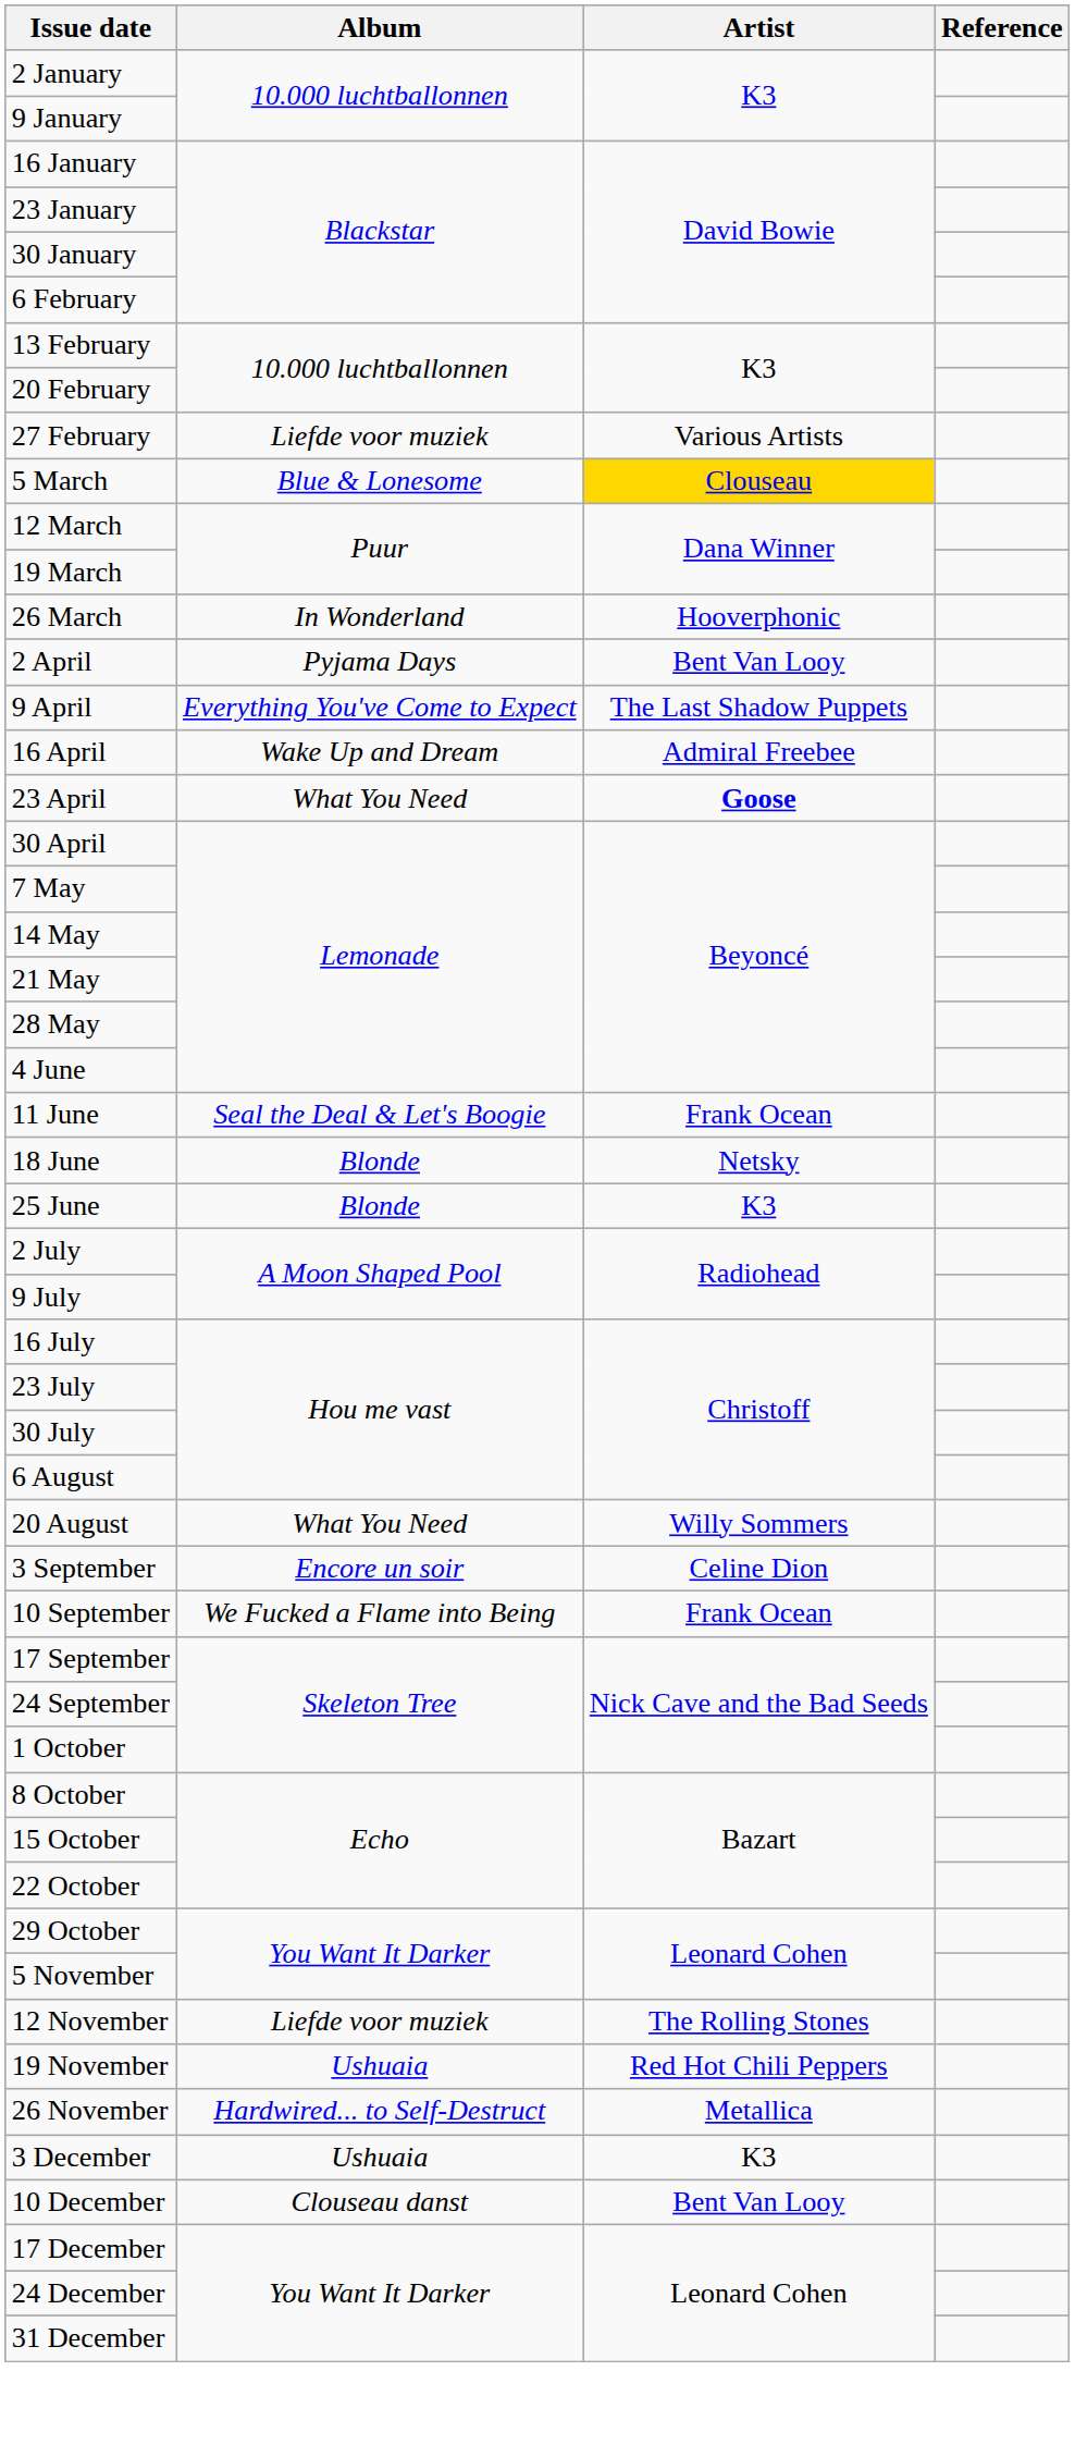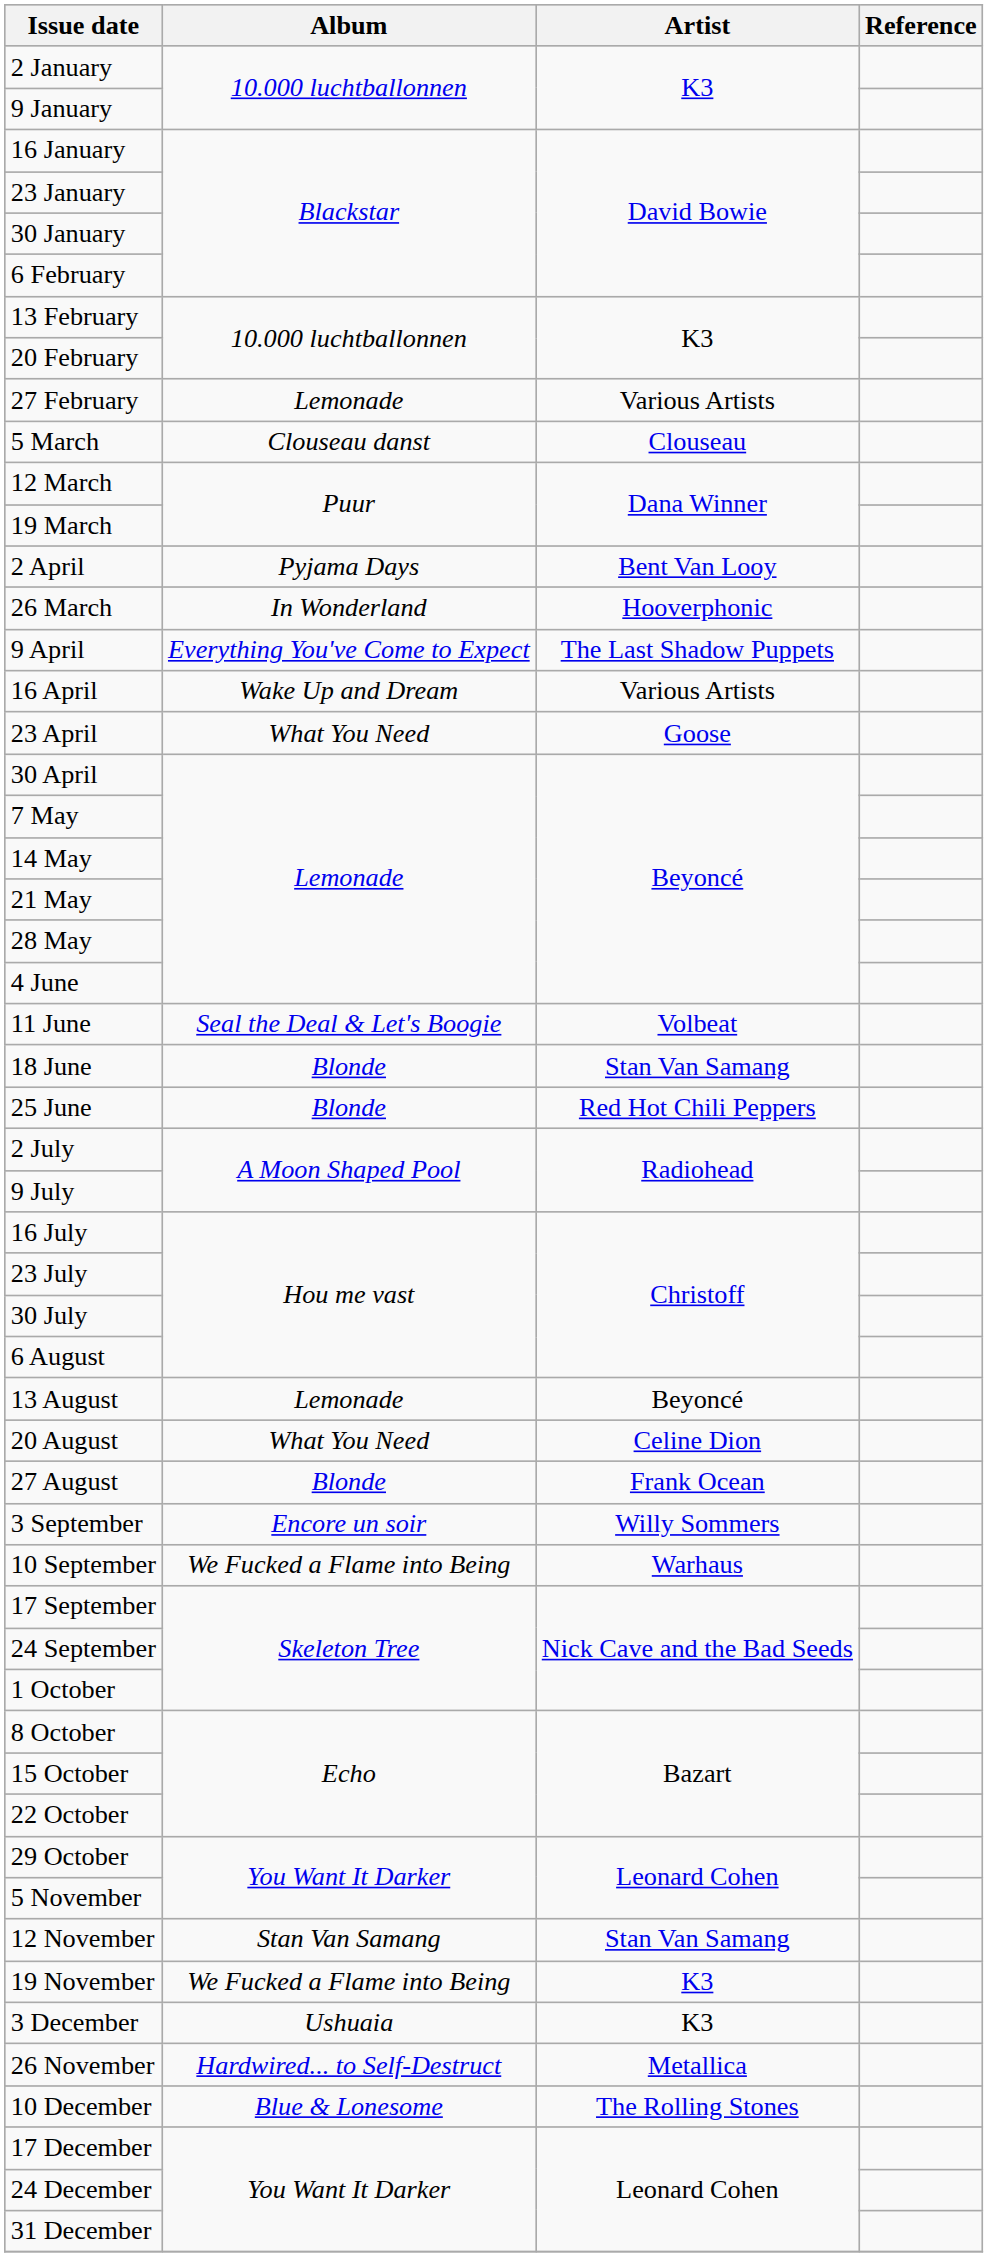 <table class="wikitable">
 <tr>
 <th>Issue date</th>
 <th>Album</th>
 <th>Artist</th>
 <th>Reference</th>
 </tr>
 <tr>
 <td>2 January</td>
 <td align="center" rowspan="2"><em><a href='#'>10.000 luchtballonnen</a></em></td>
 <td align="center" rowspan="2"><a href='#'>K3</a></td>
 <td align="center"></td>
 </tr>
 <tr>
 <td>9 January</td>
 <td align="center"></td>
 </tr>
 <tr>
 <td>16 January</td>
 <td align="center" rowspan="4"><em><a href='#'>Blackstar</a></em></td>
 <td align="center" rowspan="4"><a href='#'>David Bowie</a></td>
 <td align="center"></td>
 </tr>
 <tr>
 <td>23 January</td>
 <td align="center"></td>
 </tr>
 <tr>
 <td>30 January</td>
 <td align="center"></td>
 </tr>
 <tr>
 <td>6 February</td>
 <td align="center"></td>
 </tr>
 <tr>
 <td>13 February</td>
 <td align="center" rowspan="2"><em>10.000 luchtballonnen</em></td>
 <td align="center" rowspan="2">K3</td>
 <td align="center"></td>
 </tr>
 <tr>
 <td>20 February</td>
 <td align="center"></td>
 </tr>
 <tr>
 <td>27 February</td>
-<td align="center"><em>Liefde voor muziek</em></td>
+<td align="center"><em>Lemonade</em></td>
 <td align="center">Various Artists</td>
 <td align="center"></td>
 </tr>
 <tr>
 <td>5 March</td>
-<td align="center"><em><a href='#'>Blue & Lonesome</a></em></td>
-<td align="center" style="background: gold;"><a href='#'>Clouseau</a></td>
+<td align="center"><em>Clouseau danst</em></td>
+<td align="center"><a href='#'>Clouseau</a></td>
 <td align="center"></td>
 </tr>
 <tr>
 <td>12 March</td>
 <td align="center" rowspan="2"><em>Puur</em></td>
 <td align="center" rowspan="2"><a href='#'>Dana Winner</a></td>
 <td align="center"></td>
 </tr>
 <tr>
 <td>19 March</td>
 <td align="center"></td>
 </tr>
 <tr>
+<td>2 April</td>
+<td align="center"><em>Pyjama Days</em></td>
+<td align="center"><a href='#'>Bent Van Looy</a></td>
+<td align="center"></td>
+</tr>
+<tr>
 <td>26 March</td>
 <td align="center"><em>In Wonderland</em></td>
 <td align="center"><a href='#'>Hooverphonic</a></td>
-<td align="center"></td>
-</tr>
-<tr>
-<td>2 April</td>
-<td align="center"><em>Pyjama Days</em></td>
-<td align="center"><a href='#'>Bent Van Looy</a></td>
 <td align="center"></td>
 </tr>
 <tr>
 <td>9 April</td>
 <td align="center"><em><a href='#'>Everything You've Come to Expect</a></em></td>
 <td align="center"><a href='#'>The Last Shadow Puppets</a></td>
 <td align="center"></td>
 </tr>
 <tr>
 <td>16 April</td>
 <td align="center"><em>Wake Up and Dream</em></td>
-<td align="center"><a href='#'>Admiral Freebee</a></td>
+<td align="center">Various Artists</td>
 <td align="center"></td>
 </tr>
 <tr>
 <td>23 April</td>
 <td align="center"><em>What You Need</em></td>
-<td align="center"><strong><a href='#'>Goose</a></strong></td>
+<td align="center"><a href='#'>Goose</a></td>
 <td align="center"></td>
 </tr>
 <tr>
 <td>30 April</td>
 <td align="center" rowspan="6"><em><a href='#'>Lemonade</a></em></td>
 <td align="center" rowspan="6"><a href='#'>Beyoncé</a></td>
 <td align="center"></td>
 </tr>
 <tr>
 <td>7 May</td>
 <td align="center"></td>
 </tr>
 <tr>
 <td>14 May</td>
 <td align="center"></td>
 </tr>
 <tr>
 <td>21 May</td>
 <td align="center"></td>
 </tr>
 <tr>
 <td>28 May</td>
 <td align="center"></td>
 </tr>
 <tr>
 <td>4 June</td>
 <td align="center"></td>
 </tr>
 <tr>
 <td>11 June</td>
 <td align="center"><em><a href='#'>Seal the Deal & Let's Boogie</a></em></td>
-<td align="center"><a href='#'>Frank Ocean</a></td>
+<td align="center"><a href='#'>Volbeat</a></td>
 <td align="center"></td>
 </tr>
 <tr>
 <td>18 June</td>
 <td align="center"><em><a href='#'>Blonde</a></em></td>
-<td align="center"><a href='#'>Netsky</a></td>
+<td align="center"><a href='#'>Stan Van Samang</a></td>
 <td align="center"></td>
 </tr>
 <tr>
 <td>25 June</td>
 <td align="center"><em><a href='#'>Blonde</a></em></td>
-<td align="center"><a href='#'>K3</a></td>
+<td align="center"><a href='#'>Red Hot Chili Peppers</a></td>
 <td align="center"></td>
 </tr>
 <tr>
 <td>2 July</td>
 <td align="center" rowspan="2"><em><a href='#'>A Moon Shaped Pool</a></em></td>
 <td align="center" rowspan="2"><a href='#'>Radiohead</a></td>
 <td align="center"></td>
 </tr>
 <tr>
 <td>9 July</td>
 <td align="center"></td>
 </tr>
 <tr>
 <td>16 July</td>
 <td align="center" rowspan="4"><em>Hou me vast</em></td>
 <td align="center" rowspan="4"><a href='#'>Christoff</a></td>
 <td align="center"></td>
 </tr>
 <tr>
 <td>23 July</td>
 <td align="center"></td>
 </tr>
 <tr>
 <td>30 July</td>
 <td align="center"></td>
 </tr>
 <tr>
 <td>6 August</td>
 <td align="center"></td>
 </tr>
 <tr>
+<td>13 August</td>
+<td align="center"><em>Lemonade</em></td>
+<td align="center">Beyoncé</td>
+<td align="center"></td>
+</tr>
+<tr>
 <td>20 August</td>
 <td align="center"><em>What You Need</em></td>
-<td align="center"><a href='#'>Willy Sommers</a></td>
+<td align="center"><a href='#'>Celine Dion</a></td>
+<td align="center"></td>
+</tr>
+<tr>
+<td>27 August</td>
+<td align="center"><em><a href='#'>Blonde</a></em></td>
+<td align="center"><a href='#'>Frank Ocean</a></td>
 <td align="center"></td>
 </tr>
 <tr>
 <td>3 September</td>
 <td align="center"><em><a href='#'>Encore un soir</a></em></td>
-<td align="center"><a href='#'>Celine Dion</a></td>
+<td align="center"><a href='#'>Willy Sommers</a></td>
 <td align="center"></td>
 </tr>
 <tr>
 <td>10 September</td>
 <td align="center"><em>We Fucked a Flame into Being</em></td>
-<td align="center"><a href='#'>Frank Ocean</a></td>
+<td align="center"><a href='#'>Warhaus</a></td>
 <td align="center"></td>
 </tr>
 <tr>
 <td>17 September</td>
 <td align="center" rowspan="3"><em><a href='#'>Skeleton Tree</a></em></td>
 <td align="center" rowspan="3"><a href='#'>Nick Cave and the Bad Seeds</a></td>
 <td align="center"></td>
 </tr>
 <tr>
 <td>24 September</td>
 <td align="center"></td>
 </tr>
 <tr>
 <td>1 October</td>
 <td align="center"></td>
 </tr>
 <tr>
 <td>8 October</td>
 <td align="center" rowspan="3"><em>Echo</em></td>
 <td align="center" rowspan="3">Bazart</td>
 <td align="center"></td>
 </tr>
 <tr>
 <td>15 October</td>
 <td align="center"></td>
 </tr>
 <tr>
 <td>22 October</td>
 <td align="center"></td>
 </tr>
 <tr>
 <td>29 October</td>
 <td align="center" rowspan="2"><em><a href='#'>You Want It Darker</a></em></td>
 <td align="center" rowspan="2"><a href='#'>Leonard Cohen</a></td>
 <td align="center"></td>
 </tr>
 <tr>
 <td>5 November</td>
 <td align="center"></td>
 </tr>
 <tr>
 <td>12 November</td>
-<td align="center"><em>Liefde voor muziek</em></td>
-<td align="center"><a href='#'>The Rolling Stones</a></td>
+<td align="center"><em>Stan Van Samang</em></td>
+<td align="center"><a href='#'>Stan Van Samang</a></td>
 <td align="center"></td>
 </tr>
 <tr>
 <td>19 November</td>
-<td align="center"><em><a href='#'>Ushuaia</a></em></td>
-<td align="center"><a href='#'>Red Hot Chili Peppers</a></td>
+<td align="center"><em>We Fucked a Flame into Being</em></td>
+<td align="center"><a href='#'>K3</a></td>
+<td align="center"></td>
+</tr>
+<tr>
+<td>3 December</td>
+<td align="center"><em>Ushuaia</em></td>
+<td align="center">K3</td>
 <td align="center"></td>
 </tr>
 <tr>
 <td>26 November</td>
 <td align="center"><em><a href='#'>Hardwired... to Self-Destruct</a></em></td>
 <td align="center"><a href='#'>Metallica</a></td>
 <td align="center"></td>
 </tr>
 <tr>
-<td>3 December</td>
-<td align="center"><em>Ushuaia</em></td>
-<td align="center">K3</td>
-<td align="center"></td>
-</tr>
-<tr>
 <td>10 December</td>
-<td align="center"><em>Clouseau danst</em></td>
-<td align="center"><a href='#'>Bent Van Looy</a></td>
+<td align="center"><em><a href='#'>Blue & Lonesome</a></em></td>
+<td align="center"><a href='#'>The Rolling Stones</a></td>
 <td align="center"></td>
 </tr>
 <tr>
 <td>17 December</td>
 <td align="center" rowspan="3"><em>You Want It Darker</em></td>
 <td align="center" rowspan="3">Leonard Cohen</td>
 <td align="center"></td>
 </tr>
 <tr>
 <td>24 December</td>
 <td align="center"></td>
 </tr>
 <tr>
 <td>31 December</td>
 <td align="center"></td>
 </tr>
 <tr>
 </tr>
 </table>
